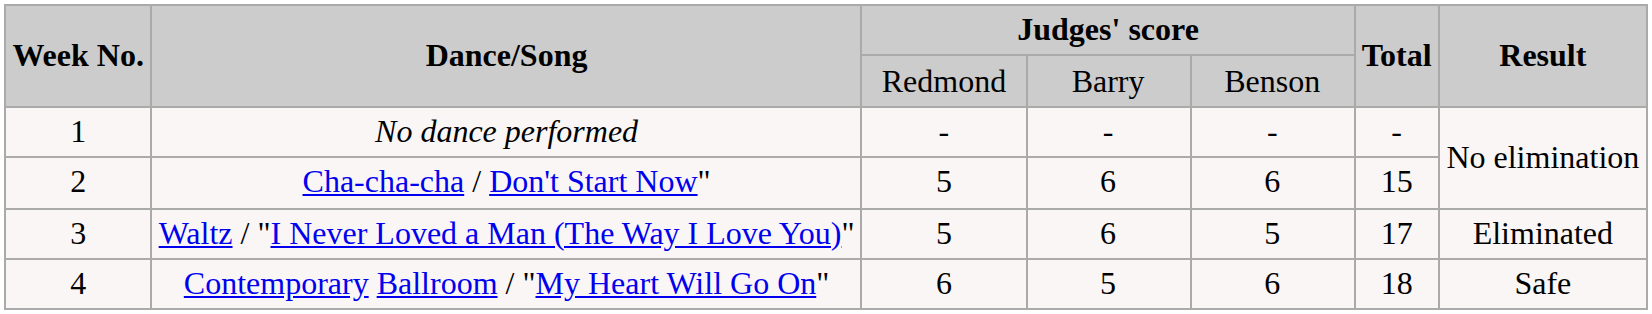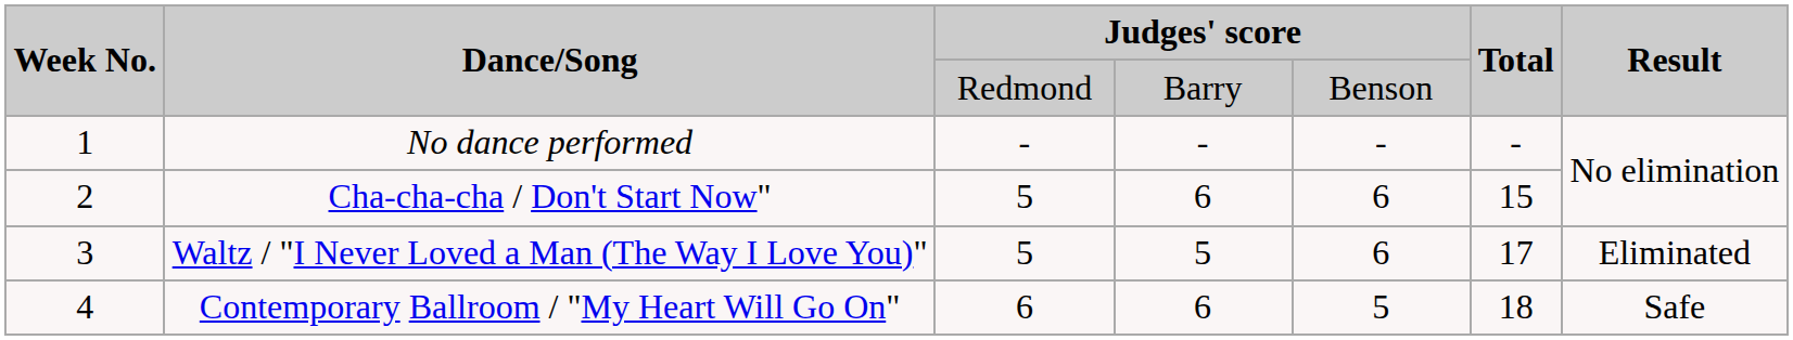 <table class="wikitable collapsible">
 <tr>
 <th rowspan="2" style="background:#ccc; text-align:Center;"><strong>Week No.</strong></th>
 <th rowspan="2" style="background:#ccc; text-align:Center;"><strong>Dance/Song</strong></th>
 <th colspan="3" style="background:#ccc; text-align:Center;"><strong>Judges' score</strong></th>
 <th rowspan="2" style="background:#ccc; text-align:Center;"><strong>Total</strong></th>
 <th rowspan="2" style="background:#ccc; text-align:Center;"><strong>Result</strong></th>
 </tr>
 <tr style="text-align:center; background:#ccc;">
 <td style="width:10%; ">Redmond</td>
 <td style="width:10%; ">Barry</td>
 <td style="width:10%; ">Benson</td>
 </tr>
 <tr style="text-align:center; background:#faf6f6;">
 <td>1</td>
 <td><em>No dance performed</em></td>
 <td>-</td>
 <td>-</td>
 <td>-</td>
 <td>-</td>
 <td rowspan="2">No elimination</td>
 </tr>
 <tr style="text-align:center; background:#faf6f6;">
 <td>2</td>
 <td><a href='#'>Cha-cha-cha</a> / <a href='#'>Don't Start Now</a>"</td>
 <td>5</td>
 <td>6</td>
 <td>6</td>
 <td>15</td>
 </tr>
 <tr style="text-align:center; background:#faf6f6;">
 <td>3</td>
 <td><a href='#'>Waltz</a> / "<a href='#'>I Never Loved a Man (The Way I Love You)</a>"</td>
 <td>5</td>
+<td>5</td>
 <td>6</td>
-<td>5</td>
 <td>17</td>
 <td>Eliminated</td>
 </tr>
 <tr style="text-align:center; background:#faf6f6;">
 <td>4</td>
 <td><a href='#'>Contemporary</a> <a href='#'>Ballroom</a> / "<a href='#'>My Heart Will Go On</a>"</td>
 <td>6</td>
+<td>6</td>
 <td>5</td>
-<td>6</td>
 <td>18</td>
 <td>Safe</td>
 </tr>
 </table>
